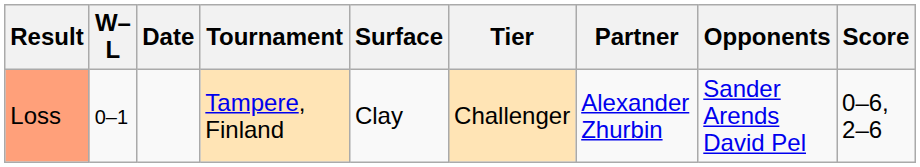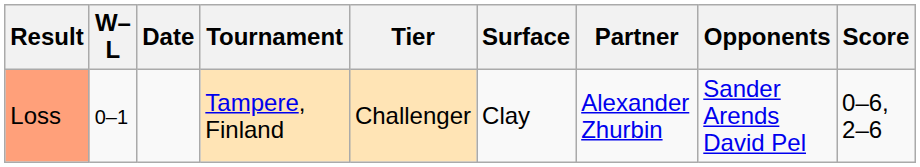 <table class="wikitable">
 <tr>
 <th>Result</th>
 <th class=unsortable>W–L</th>
 <th>Date</th>
 <th>Tournament</th>
+<th>Tier</th>
 <th>Surface</th>
-<th>Tier</th>
 <th>Partner</th>
 <th>Opponents</th>
 <th class=unsortable>Score</th>
 </tr>
 <tr>
 <td bgcolor=FFA07A>Loss</td>
 <td><small>0–1</small></td>
 <td><a href='#'></a></td>
 <td style="background:moccasin;"><a href='#'>Tampere</a>, Finland</td>
+<td style="background:moccasin;">Challenger</td>
 <td>Clay</td>
-<td style="background:moccasin;">Challenger</td>
 <td> <a href='#'>Alexander Zhurbin</a></td>
 <td> <a href='#'>Sander Arends</a> <br>  <a href='#'>David Pel</a></td>
 <td>0–6, 2–6</td>
 </tr>
 </table>
